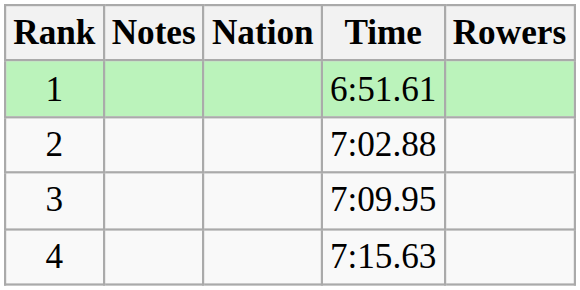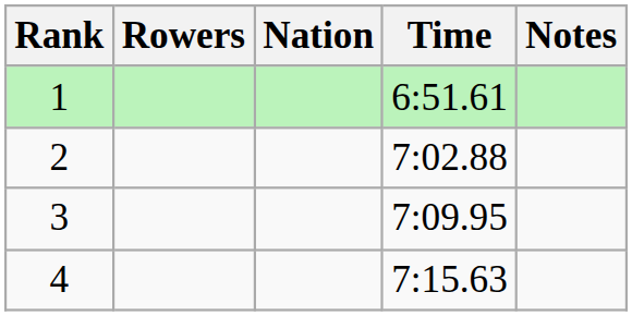 <table class="wikitable sortable" style=text-align:center>
 <tr>
 <th>Rank</th>
-<th>Notes</th>
+<th>Rowers</th>
 <th>Nation</th>
 <th>Time</th>
-<th>Rowers</th>
+<th>Notes</th>
 </tr>
 <tr bgcolor=bbf3bb>
 <td>1</td>
-<td></td>
+<td align=left></td>
 <td align=left></td>
 <td>6:51.61</td>
-<td align=left></td>
+<td></td>
 </tr>
 <tr>
 <td>2</td>
-<td></td>
+<td align=left></td>
 <td align=left></td>
 <td>7:02.88</td>
-<td align=left></td>
+<td></td>
 </tr>
 <tr>
 <td>3</td>
-<td></td>
+<td align=left></td>
 <td align=left></td>
 <td>7:09.95</td>
-<td align=left></td>
+<td></td>
 </tr>
 <tr>
 <td>4</td>
-<td></td>
+<td align=left></td>
 <td align=left></td>
 <td>7:15.63</td>
-<td align=left></td>
+<td></td>
 </tr>
 </table>
